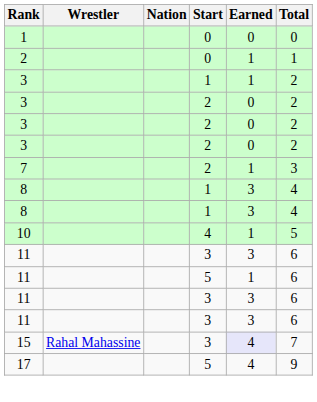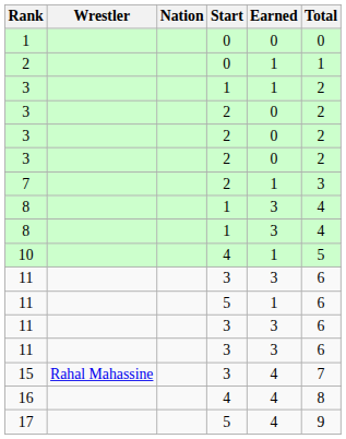 <table class="wikitable sortable" style="text-align:center;">
 <tr>
 <th>Rank</th>
 <th>Wrestler</th>
 <th>Nation</th>
 <th>Start</th>
 <th>Earned</th>
 <th>Total</th>
 </tr>
 <tr style="background:#cfc;">
 <td>1</td>
 <td align=left></td>
 <td align=left></td>
 <td>0</td>
 <td>0</td>
 <td>0</td>
 </tr>
 <tr style="background:#cfc;">
 <td>2</td>
 <td align=left></td>
 <td align=left></td>
 <td>0</td>
 <td>1</td>
 <td>1</td>
 </tr>
 <tr style="background:#cfc;">
 <td>3</td>
 <td align=left></td>
 <td align=left></td>
 <td>1</td>
 <td>1</td>
 <td>2</td>
 </tr>
 <tr style="background:#cfc;">
 <td>3</td>
 <td align=left></td>
 <td align=left></td>
 <td>2</td>
 <td>0</td>
 <td>2</td>
 </tr>
 <tr style="background:#cfc;">
 <td>3</td>
 <td align=left></td>
 <td align=left></td>
 <td>2</td>
 <td>0</td>
 <td>2</td>
 </tr>
 <tr style="background:#cfc;">
 <td>3</td>
 <td align=left></td>
 <td align=left></td>
 <td>2</td>
 <td>0</td>
 <td>2</td>
 </tr>
 <tr style="background:#cfc;">
 <td>7</td>
 <td align=left></td>
 <td align=left></td>
 <td>2</td>
 <td>1</td>
 <td>3</td>
 </tr>
 <tr style="background:#cfc;">
 <td>8</td>
 <td align=left></td>
 <td align=left></td>
 <td>1</td>
 <td>3</td>
 <td>4</td>
 </tr>
 <tr style="background:#cfc;">
 <td>8</td>
 <td align=left></td>
 <td align=left></td>
 <td>1</td>
 <td>3</td>
 <td>4</td>
 </tr>
 <tr style="background:#cfc;">
 <td>10</td>
 <td align=left></td>
 <td align=left></td>
 <td>4</td>
 <td>1</td>
 <td>5</td>
 </tr>
 <tr>
 <td>11</td>
 <td align=left></td>
 <td align=left></td>
 <td>3</td>
 <td>3</td>
 <td>6</td>
 </tr>
 <tr>
 <td>11</td>
 <td align=left></td>
 <td align=left></td>
 <td>5</td>
 <td>1</td>
 <td>6</td>
 </tr>
 <tr>
 <td>11</td>
 <td align=left></td>
 <td align=left></td>
 <td>3</td>
 <td>3</td>
 <td>6</td>
 </tr>
 <tr>
 <td>11</td>
 <td align=left></td>
 <td align=left></td>
 <td>3</td>
 <td>3</td>
 <td>6</td>
 </tr>
 <tr>
 <td>15</td>
 <td align=left><a href='#'>Rahal Mahassine</a></td>
 <td align=left></td>
 <td>3</td>
-<td style="background: lavender;">4</td>
+<td>4</td>
 <td>7</td>
+</tr>
+<tr>
+<td>16</td>
+<td align=left></td>
+<td align=left></td>
+<td>4</td>
+<td>4</td>
+<td>8</td>
 </tr>
 <tr>
 <td>17</td>
 <td align=left></td>
 <td align=left></td>
 <td>5</td>
 <td>4</td>
 <td>9</td>
 </tr>
 </table>
